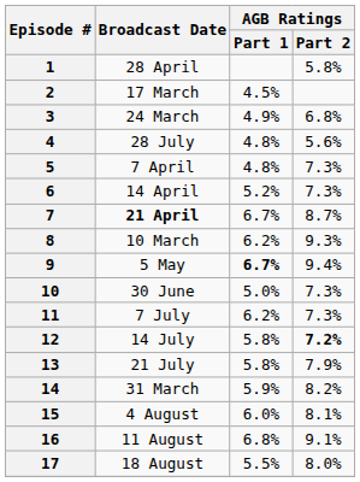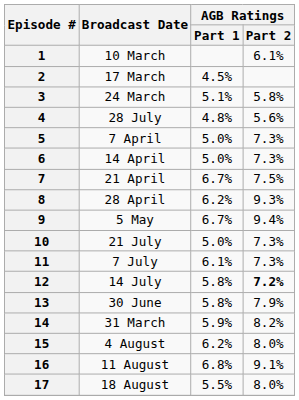 <table class=wikitable style=text-align:center>
 <tr>
 <th rowspan=2>Episode #</th>
 <th rowspan=2>Broadcast Date</th>
 <th colspan=2>AGB Ratings</th>
 </tr>
 <tr>
 <th>Part 1</th>
 <th>Part 2</th>
 </tr>
 <tr>
 <th>1</th>
-<td>28 April</td>
+<td>10 March</td>
 <td></td>
-<td>5.8%</td>
+<td>6.1%</td>
 </tr>
 <tr>
 <th>2</th>
 <td>17 March</td>
 <td>4.5%</td>
 <td></td>
 </tr>
 <tr>
 <th>3</th>
 <td>24 March</td>
-<td>4.9%</td>
-<td>6.8%</td>
+<td>5.1%</td>
+<td>5.8%</td>
 </tr>
 <tr>
 <th>4</th>
 <td>28 July</td>
 <td>4.8%</td>
 <td>5.6%</td>
 </tr>
 <tr>
 <th>5</th>
 <td>7 April</td>
-<td>4.8%</td>
+<td>5.0%</td>
 <td>7.3%</td>
 </tr>
 <tr>
 <th>6</th>
 <td>14 April</td>
-<td>5.2%</td>
+<td>5.0%</td>
 <td>7.3%</td>
 </tr>
 <tr>
 <th>7</th>
-<td><strong>21 April</strong></td>
+<td>21 April</td>
 <td>6.7%</td>
-<td>8.7%</td>
+<td>7.5%</td>
 </tr>
 <tr>
 <th>8</th>
-<td>10 March</td>
+<td>28 April</td>
 <td>6.2%</td>
 <td>9.3%</td>
 </tr>
 <tr>
 <th>9</th>
 <td>5 May</td>
-<td><strong>6.7%</strong></td>
+<td>6.7%</td>
 <td>9.4%</td>
 </tr>
 <tr>
 <th>10</th>
-<td>30 June</td>
+<td>21 July</td>
 <td>5.0%</td>
 <td>7.3%</td>
 </tr>
 <tr>
 <th>11</th>
 <td>7 July</td>
-<td>6.2%</td>
+<td>6.1%</td>
 <td>7.3%</td>
 </tr>
 <tr>
 <th>12</th>
 <td>14 July</td>
 <td>5.8%</td>
 <td><strong>7.2%</strong></td>
 </tr>
 <tr>
 <th>13</th>
-<td>21 July</td>
+<td>30 June</td>
 <td>5.8%</td>
 <td>7.9%</td>
 </tr>
 <tr>
 <th>14</th>
 <td>31 March</td>
 <td>5.9%</td>
 <td>8.2%</td>
 </tr>
 <tr>
 <th>15</th>
 <td>4 August</td>
-<td>6.0%</td>
-<td>8.1%</td>
+<td>6.2%</td>
+<td>8.0%</td>
 </tr>
 <tr>
 <th>16</th>
 <td>11 August</td>
 <td>6.8%</td>
 <td>9.1%</td>
 </tr>
 <tr>
 <th>17</th>
 <td>18 August</td>
 <td>5.5%</td>
 <td>8.0%</td>
 </tr>
 <tr>
 </tr>
 </table>
